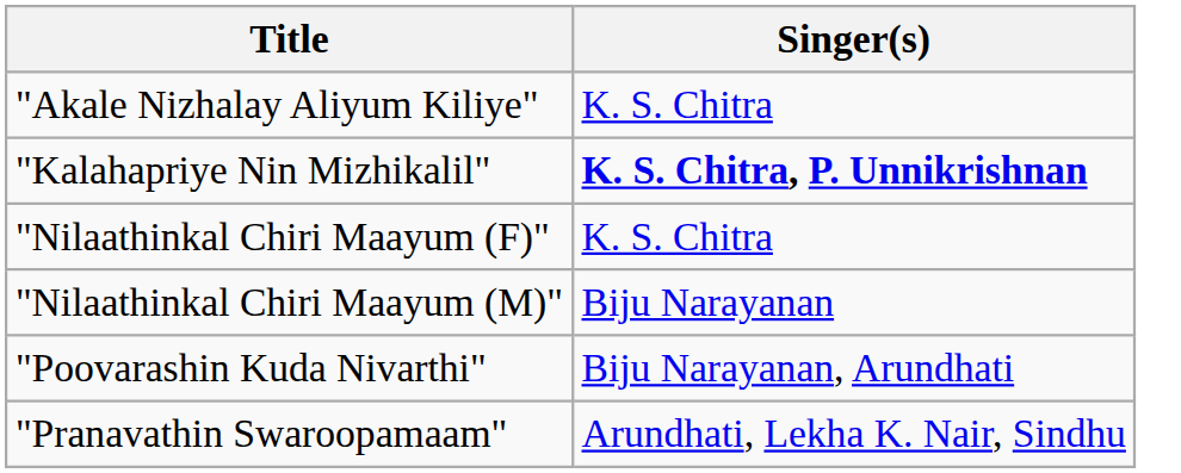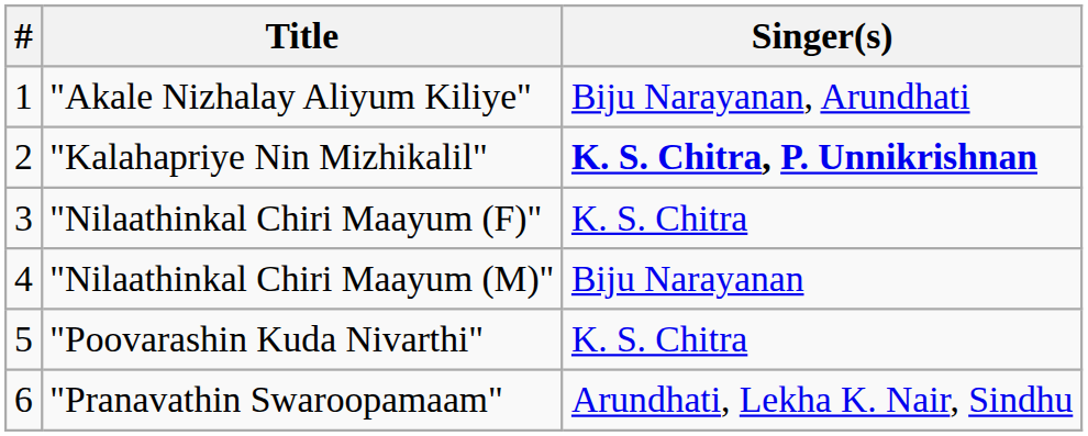 <table class="wikitable" style="font-size:95%;">
 <tr>
+<th>#</th>
 <th>Title</th>
 <th>Singer(s)</th>
 </tr>
 <tr>
+<td>1</td>
 <td>"Akale Nizhalay Aliyum Kiliye"</td>
-<td><a href='#'>K. S. Chitra</a></td>
+<td><a href='#'>Biju Narayanan</a>, <a href='#'>Arundhati</a></td>
 </tr>
 <tr>
+<td>2</td>
 <td>"Kalahapriye Nin Mizhikalil"</td>
 <td><strong><a href='#'>K. S. Chitra</a>, <a href='#'>P. Unnikrishnan</a></strong></td>
 </tr>
 <tr>
+<td>3</td>
 <td>"Nilaathinkal Chiri Maayum (F)"</td>
 <td><a href='#'>K. S. Chitra</a></td>
 </tr>
 <tr>
+<td>4</td>
 <td>"Nilaathinkal Chiri Maayum (M)"</td>
 <td><a href='#'>Biju Narayanan</a></td>
 </tr>
 <tr>
+<td>5</td>
 <td>"Poovarashin Kuda Nivarthi"</td>
-<td><a href='#'>Biju Narayanan</a>, <a href='#'>Arundhati</a></td>
+<td><a href='#'>K. S. Chitra</a></td>
 </tr>
 <tr>
+<td>6</td>
 <td>"Pranavathin Swaroopamaam"</td>
 <td><a href='#'>Arundhati</a>, <a href='#'>Lekha K. Nair</a>, <a href='#'>Sindhu</a></td>
 </tr>
 </table>
